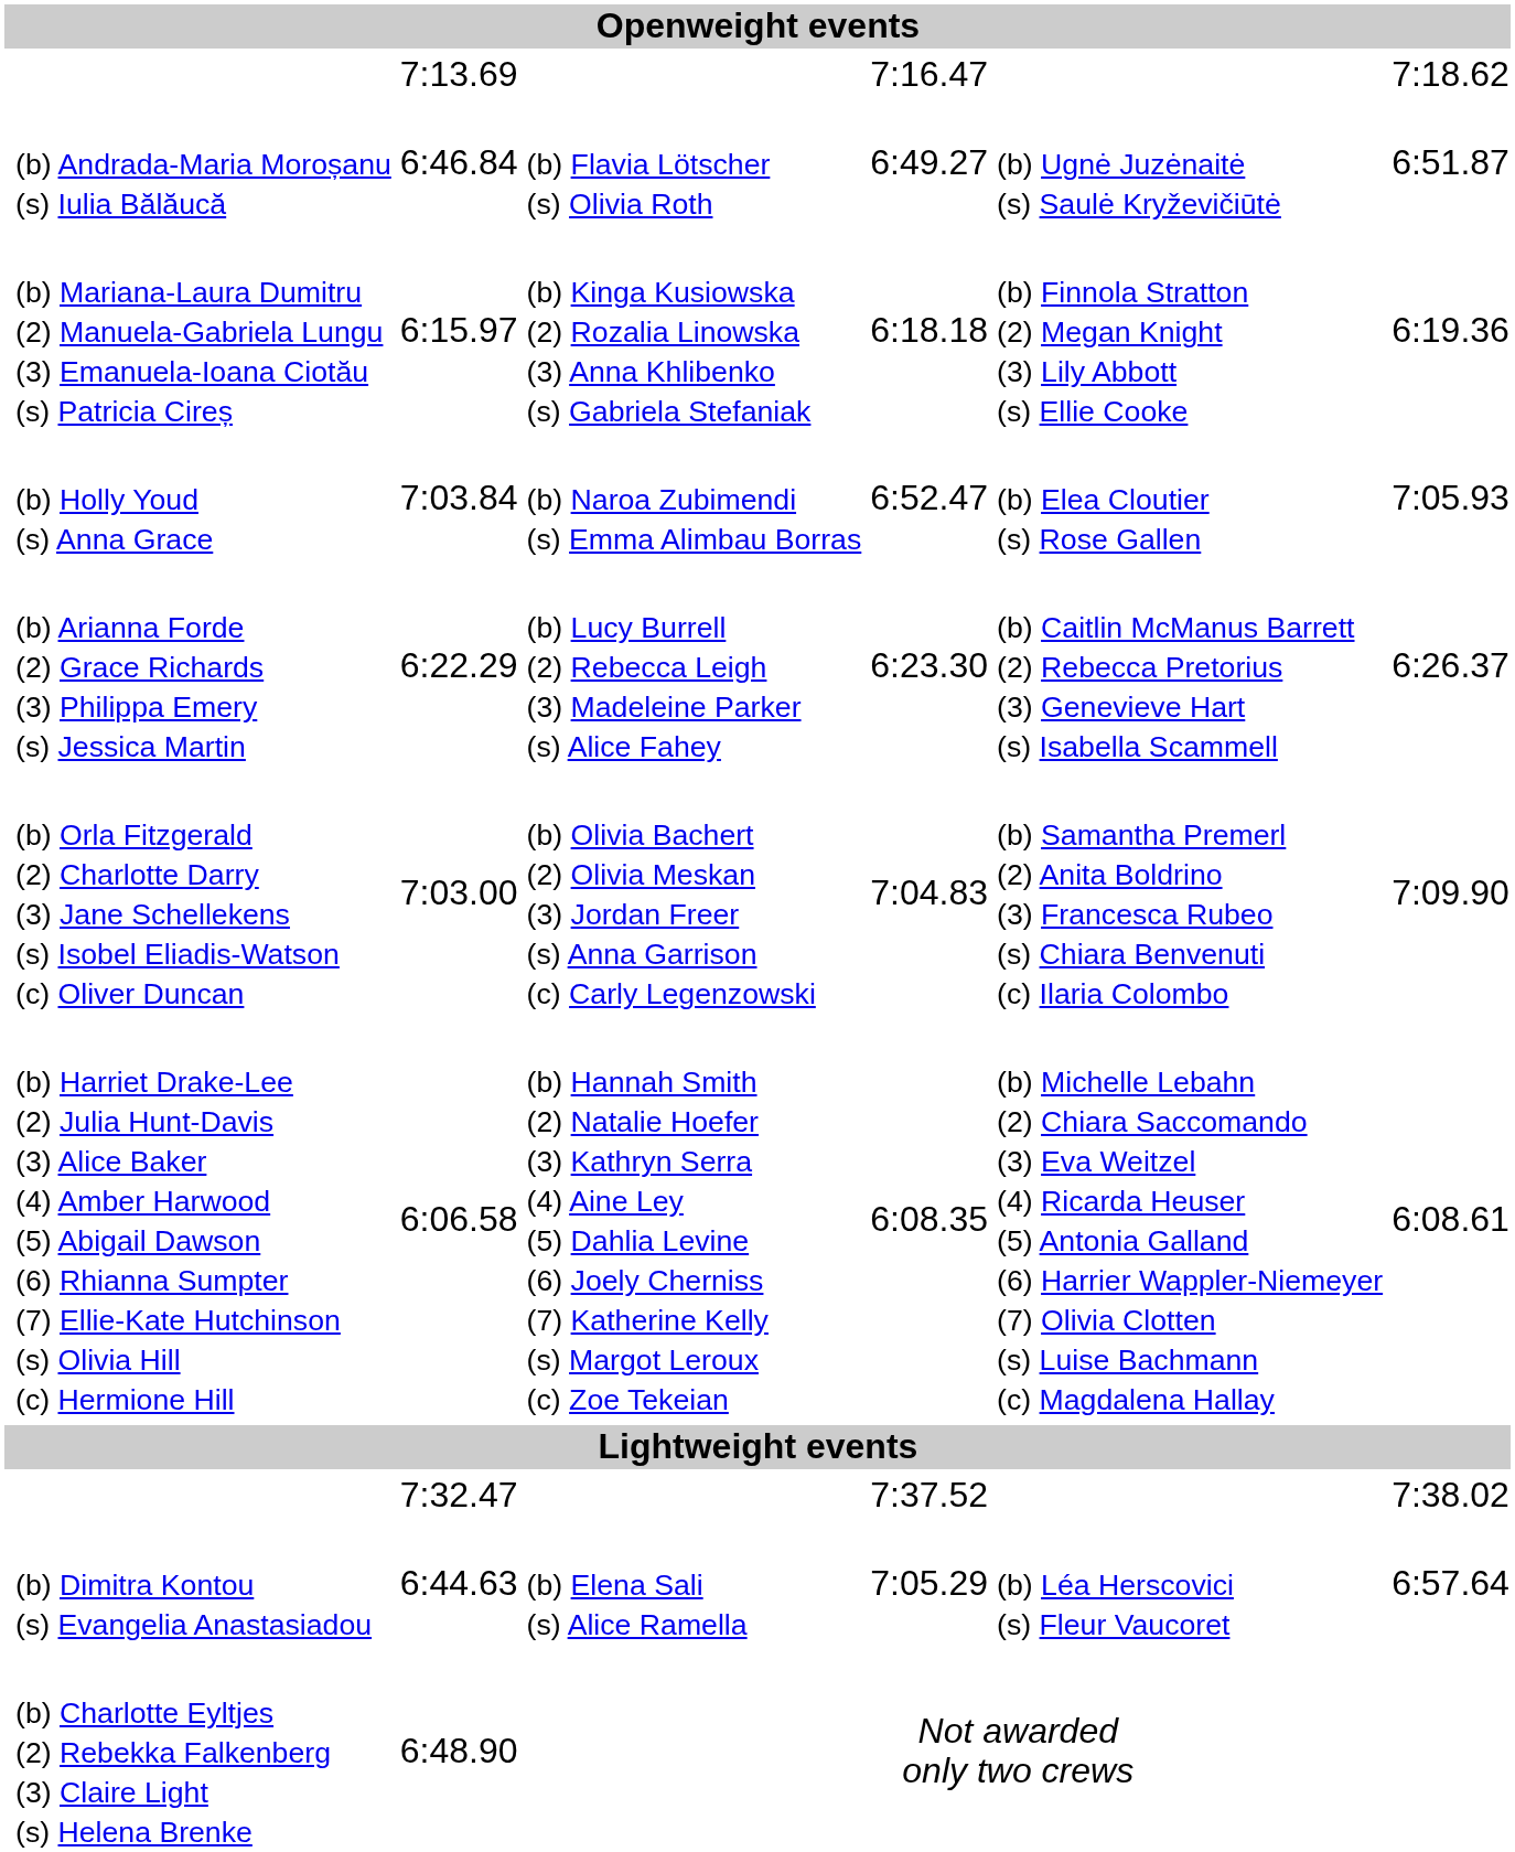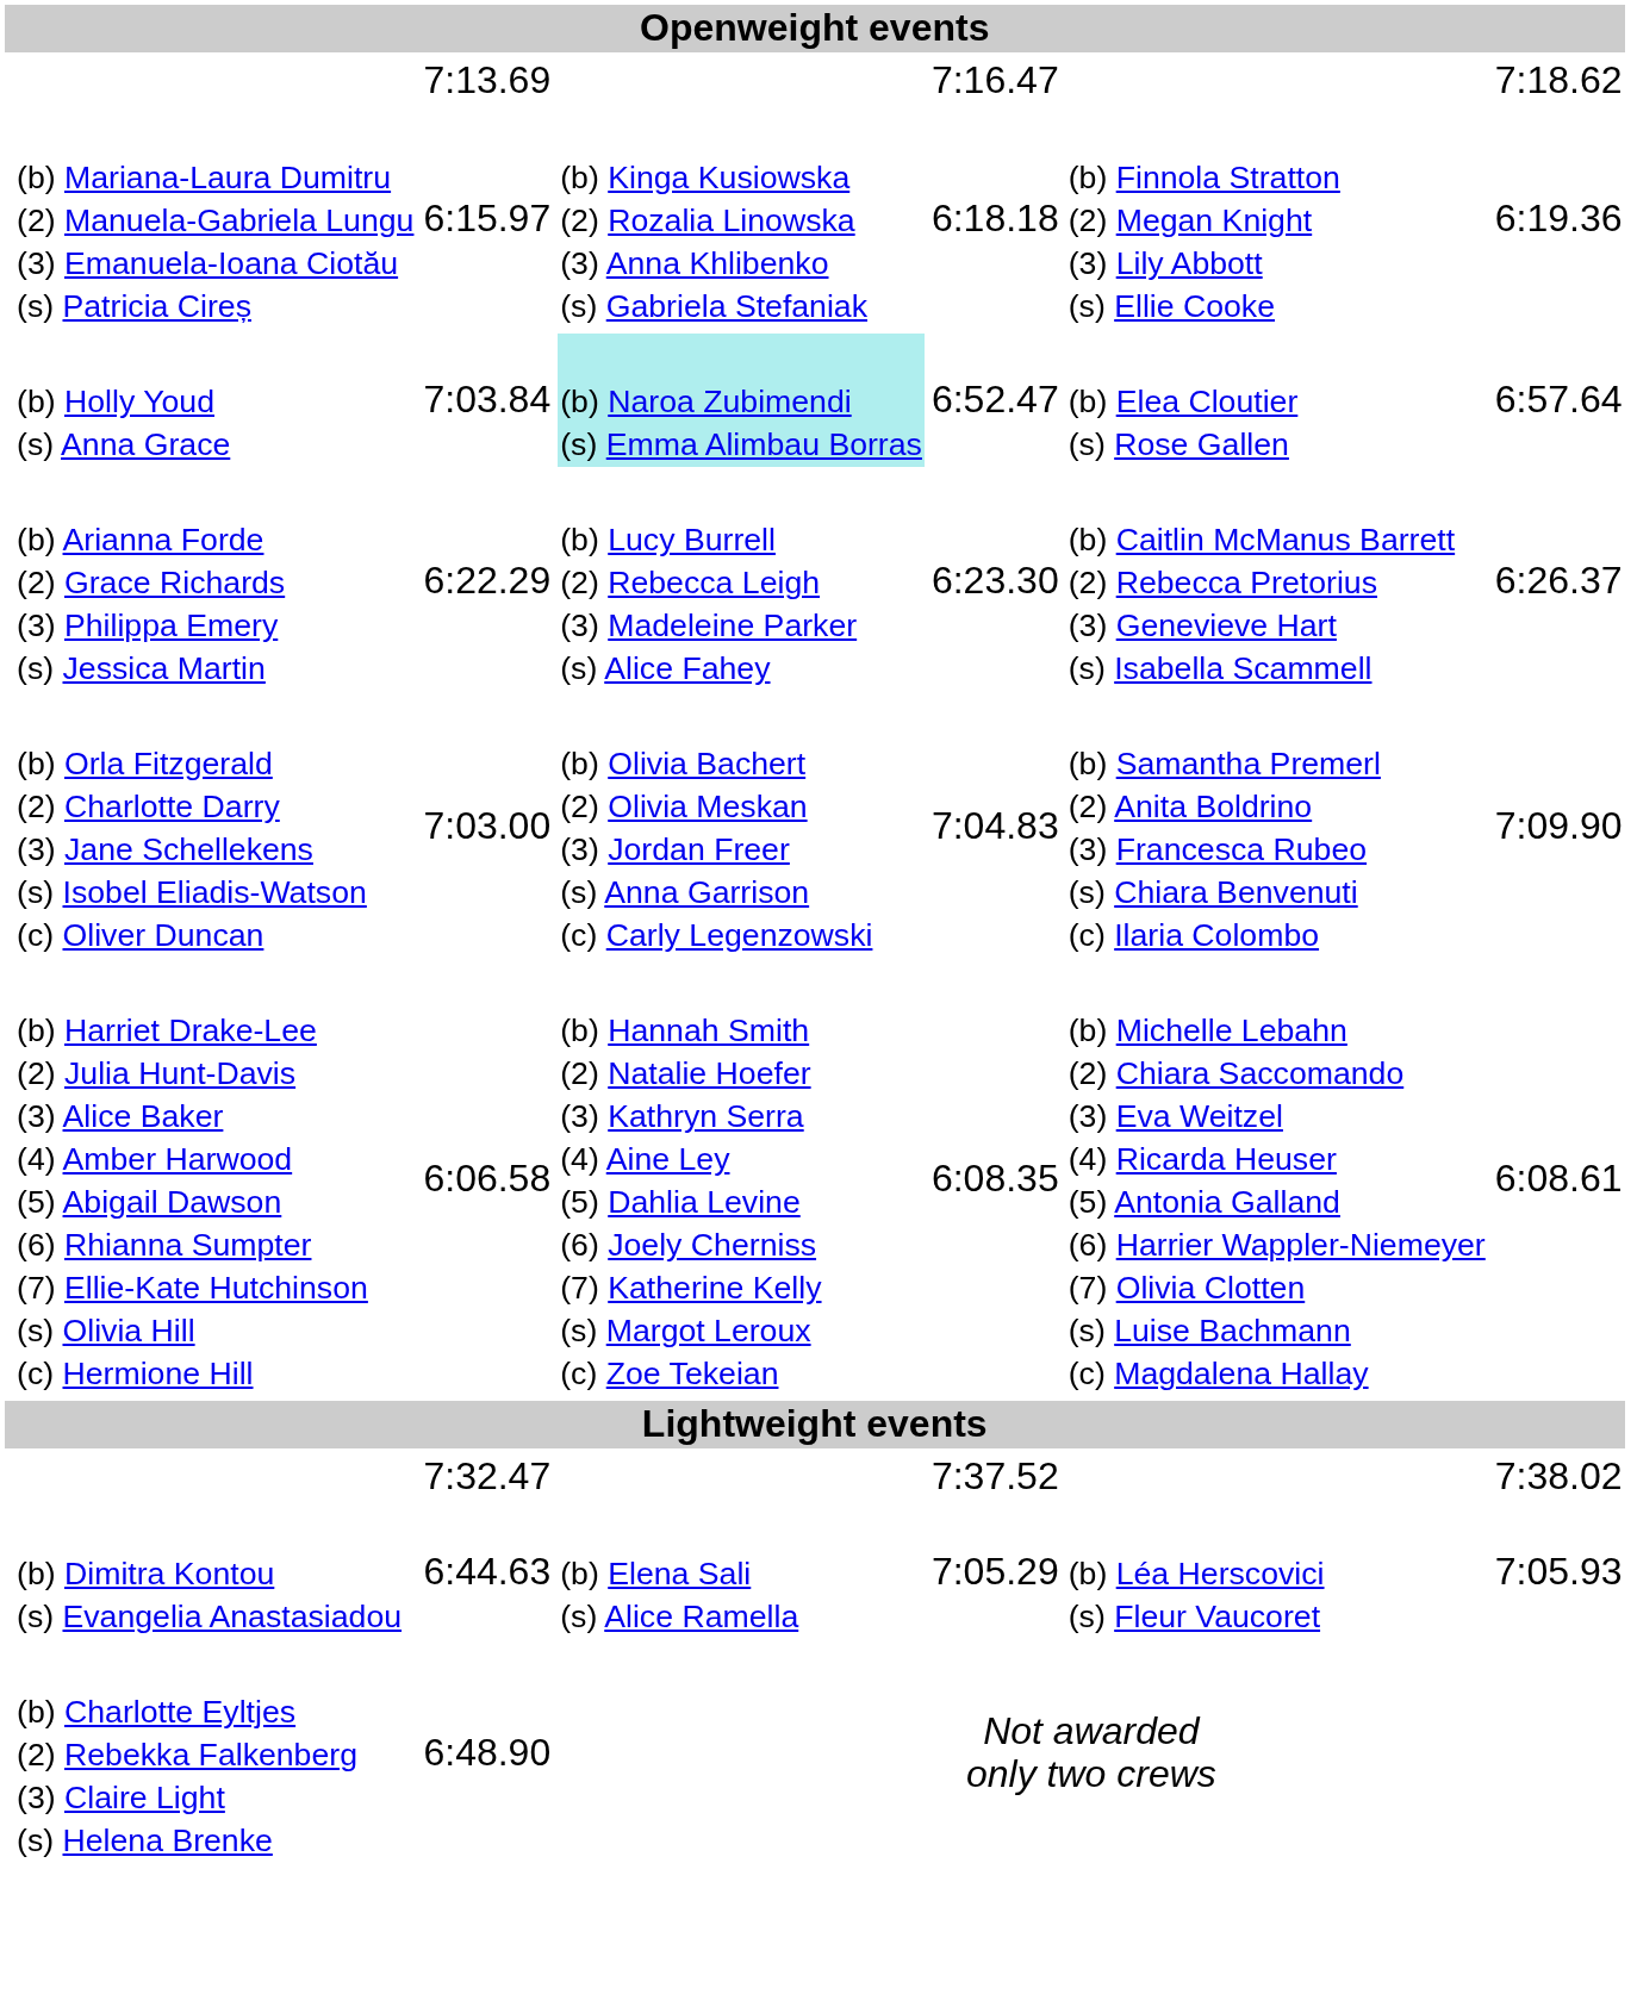 <table>
 <tr>
 <th colspan="7" style="background-color:#CCC;">Openweight events</th>
 </tr>
 <tr>
 <td></td>
 <td></td>
 <td>7:13.69</td>
 <td></td>
 <td>7:16.47</td>
 <td></td>
 <td>7:18.62</td>
 </tr>
 <tr>
 <td></td>
-<td><br><small>(b) <a href='#'>Andrada-Maria Moroșanu</a> <br>(s) <a href='#'>Iulia Bălăucă</a></small></td>
-<td>6:46.84</td>
-<td><br><small>(b) <a href='#'>Flavia Lötscher</a> <br>(s) <a href='#'>Olivia Roth</a></small></td>
-<td>6:49.27</td>
-<td><br><small>(b) <a href='#'>Ugnė Juzėnaitė</a> <br>(s) <a href='#'>Saulė Kryževičiūtė</a></small></td>
-<td>6:51.87</td>
-</tr>
-<tr>
-<td></td>
 <td><br><small>(b) <a href='#'>Mariana-Laura Dumitru</a><br>(2) <a href='#'>Manuela-Gabriela Lungu</a><br>(3) <a href='#'>Emanuela-Ioana Ciotău</a><br>(s) <a href='#'>Patricia Cireș</a></small></td>
 <td>6:15.97</td>
 <td><br><small>(b) <a href='#'>Kinga Kusiowska</a><br>(2) <a href='#'>Rozalia Linowska</a><br>(3) <a href='#'>Anna Khlibenko</a><br>(s) <a href='#'>Gabriela Stefaniak</a></small></td>
 <td>6:18.18</td>
 <td><br><small>(b) <a href='#'>Finnola Stratton</a><br>(2) <a href='#'>Megan Knight</a><br>(3) <a href='#'>Lily Abbott</a><br>(s) <a href='#'>Ellie Cooke</a></small></td>
 <td>6:19.36</td>
 </tr>
 <tr>
 <td></td>
 <td><br><small>(b) <a href='#'>Holly Youd</a> <br>(s) <a href='#'>Anna Grace</a></small></td>
 <td>7:03.84</td>
-<td><br><small>(b) <a href='#'>Naroa Zubimendi</a> <br>(s) <a href='#'>Emma Alimbau Borras</a></small></td>
+<td style="background: paleturquoise;"><br><small>(b) <a href='#'>Naroa Zubimendi</a> <br>(s) <a href='#'>Emma Alimbau Borras</a></small></td>
 <td>6:52.47</td>
 <td><br><small>(b) <a href='#'>Elea Cloutier</a> <br>(s) <a href='#'>Rose Gallen</a></small></td>
-<td>7:05.93</td>
+<td>6:57.64</td>
 </tr>
 <tr>
 <td></td>
 <td><br><small>(b) <a href='#'>Arianna Forde</a><br>(2) <a href='#'>Grace Richards</a><br>(3) <a href='#'>Philippa Emery</a><br>(s) <a href='#'>Jessica Martin</a></small></td>
 <td>6:22.29</td>
 <td><br><small>(b) <a href='#'>Lucy Burrell</a><br>(2) <a href='#'>Rebecca Leigh</a><br>(3) <a href='#'>Madeleine Parker</a><br>(s) <a href='#'>Alice Fahey</a></small></td>
 <td>6:23.30</td>
 <td><br><small>(b) <a href='#'>Caitlin McManus Barrett</a><br>(2) <a href='#'>Rebecca Pretorius</a><br>(3) <a href='#'>Genevieve Hart</a><br>(s) <a href='#'>Isabella Scammell</a></small></td>
 <td>6:26.37</td>
 </tr>
 <tr>
 <td></td>
 <td><br><small>(b) <a href='#'>Orla Fitzgerald</a><br>(2) <a href='#'>Charlotte Darry</a><br>(3) <a href='#'>Jane Schellekens</a><br>(s) <a href='#'>Isobel Eliadis-Watson</a><br>(c) <a href='#'>Oliver Duncan</a></small></td>
 <td>7:03.00</td>
 <td><br><small>(b) <a href='#'>Olivia Bachert</a><br>(2) <a href='#'>Olivia Meskan</a><br>(3) <a href='#'>Jordan Freer</a><br>(s) <a href='#'>Anna Garrison</a><br>(c) <a href='#'>Carly Legenzowski</a></small></td>
 <td>7:04.83</td>
 <td><br><small>(b) <a href='#'>Samantha Premerl</a><br>(2) <a href='#'>Anita Boldrino</a><br>(3) <a href='#'>Francesca Rubeo</a><br>(s) <a href='#'>Chiara Benvenuti</a><br>(c) <a href='#'>Ilaria Colombo</a></small></td>
 <td>7:09.90</td>
 </tr>
 <tr>
 <td></td>
 <td><br><small>(b) <a href='#'>Harriet Drake-Lee</a><br>(2) <a href='#'>Julia Hunt-Davis</a><br>(3) <a href='#'>Alice Baker</a><br>(4) <a href='#'>Amber Harwood</a><br>(5) <a href='#'>Abigail Dawson</a><br>(6) <a href='#'>Rhianna Sumpter</a><br>(7) <a href='#'>Ellie-Kate Hutchinson</a><br>(s) <a href='#'>Olivia Hill</a><br>(c) <a href='#'>Hermione Hill</a></small></td>
 <td>6:06.58</td>
 <td><br><small>(b) <a href='#'>Hannah Smith</a><br>(2) <a href='#'>Natalie Hoefer</a><br>(3) <a href='#'>Kathryn Serra</a><br>(4) <a href='#'>Aine Ley</a><br>(5) <a href='#'>Dahlia Levine</a><br>(6) <a href='#'>Joely Cherniss</a><br>(7) <a href='#'>Katherine Kelly</a><br>(s) <a href='#'>Margot Leroux</a><br>(c) <a href='#'>Zoe Tekeian</a></small></td>
 <td>6:08.35</td>
 <td><br><small>(b) <a href='#'>Michelle Lebahn</a><br>(2) <a href='#'>Chiara Saccomando</a><br>(3) <a href='#'>Eva Weitzel</a><br>(4) <a href='#'>Ricarda Heuser</a><br>(5) <a href='#'>Antonia Galland</a><br>(6) <a href='#'>Harrier Wappler-Niemeyer</a><br>(7) <a href='#'>Olivia Clotten</a><br>(s) <a href='#'>Luise Bachmann</a><br>(c) <a href='#'>Magdalena Hallay</a></small></td>
 <td>6:08.61</td>
 </tr>
 <tr>
 <th colspan="7" style="background-color:#CCC;">Lightweight events</th>
 </tr>
 <tr>
 <td></td>
 <td></td>
 <td>7:32.47</td>
 <td></td>
 <td>7:37.52</td>
 <td></td>
 <td>7:38.02</td>
 </tr>
 <tr>
 <td></td>
 <td><br><small>(b) <a href='#'>Dimitra Kontou</a> <br>(s) <a href='#'>Evangelia Anastasiadou</a></small></td>
 <td>6:44.63</td>
 <td><br><small>(b) <a href='#'>Elena Sali</a> <br>(s) <a href='#'>Alice Ramella</a></small></td>
 <td>7:05.29</td>
 <td><br><small>(b) <a href='#'>Léa Herscovici</a> <br>(s) <a href='#'>Fleur Vaucoret</a></small></td>
-<td>6:57.64</td>
+<td>7:05.93</td>
 </tr>
 <tr>
 <td></td>
 <td><br><small>(b) <a href='#'>Charlotte Eyltjes</a><br>(2) <a href='#'>Rebekka Falkenberg</a><br>(3) <a href='#'>Claire Light</a><br>(s) <a href='#'>Helena Brenke</a></small></td>
 <td>6:48.90</td>
 <td colspan=4 align=center><em>Not awarded</em><br><em>only two crews</em></td>
 </tr>
 </table>
